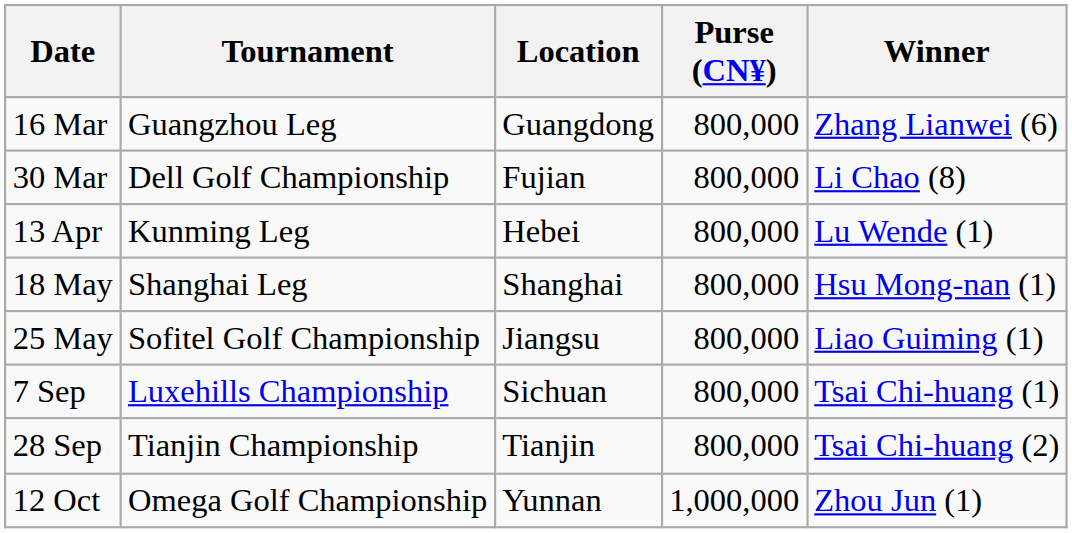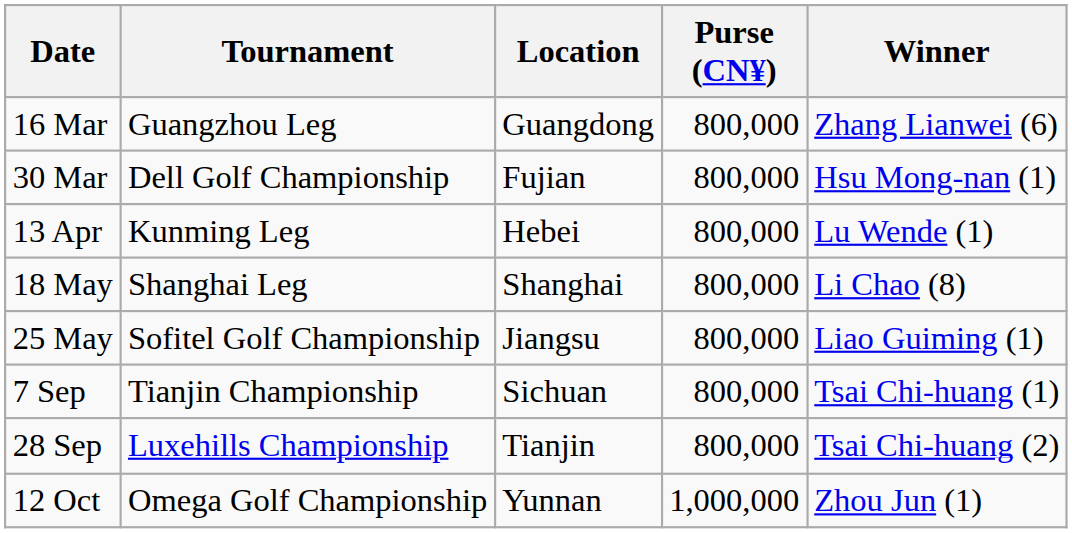 <table class="wikitable" style="font-size:95%">
 <tr>
 <th>Date</th>
 <th>Tournament</th>
 <th>Location</th>
 <th>Purse<br>(<a href='#'>CN¥</a>)</th>
 <th>Winner</th>
 </tr>
 <tr>
 <td>16 Mar</td>
 <td>Guangzhou Leg</td>
 <td>Guangdong</td>
 <td align=right>800,000</td>
 <td> <a href='#'>Zhang Lianwei</a> (6)</td>
 </tr>
 <tr>
 <td>30 Mar</td>
 <td>Dell Golf Championship</td>
 <td>Fujian</td>
 <td align=right>800,000</td>
-<td> <a href='#'>Li Chao</a> (8)</td>
+<td> <a href='#'>Hsu Mong-nan</a> (1)</td>
 </tr>
 <tr>
 <td>13 Apr</td>
 <td>Kunming Leg</td>
 <td>Hebei</td>
 <td align=right>800,000</td>
 <td> <a href='#'>Lu Wende</a> (1)</td>
 </tr>
 <tr>
 <td>18 May</td>
 <td>Shanghai Leg</td>
 <td>Shanghai</td>
 <td align=right>800,000</td>
-<td> <a href='#'>Hsu Mong-nan</a> (1)</td>
+<td> <a href='#'>Li Chao</a> (8)</td>
 </tr>
 <tr>
 <td>25 May</td>
 <td>Sofitel Golf Championship</td>
 <td>Jiangsu</td>
 <td align=right>800,000</td>
 <td> <a href='#'>Liao Guiming</a> (1)</td>
 </tr>
 <tr>
 <td>7 Sep</td>
-<td><a href='#'>Luxehills Championship</a></td>
+<td>Tianjin Championship</td>
 <td>Sichuan</td>
 <td align=right>800,000</td>
 <td> <a href='#'>Tsai Chi-huang</a> (1)</td>
 </tr>
 <tr>
 <td>28 Sep</td>
-<td>Tianjin Championship</td>
+<td><a href='#'>Luxehills Championship</a></td>
 <td>Tianjin</td>
 <td align=right>800,000</td>
 <td> <a href='#'>Tsai Chi-huang</a> (2)</td>
 </tr>
 <tr>
 <td>12 Oct</td>
 <td>Omega Golf Championship</td>
 <td>Yunnan</td>
 <td align=right>1,000,000</td>
 <td> <a href='#'>Zhou Jun</a> (1)</td>
 </tr>
 </table>
